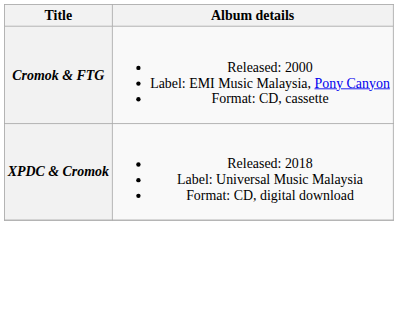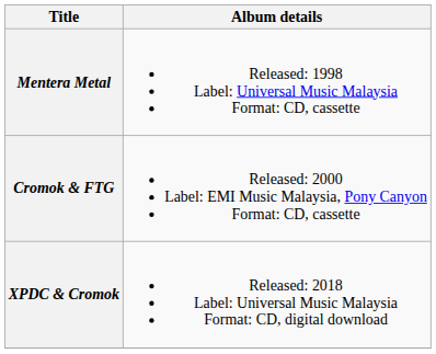 <table class="wikitable plainrowheaders" style="text-align:center;">
 <tr>
 <th scope="col">Title</th>
 <th scope="col">Album details</th>
+</tr>
+<tr>
+<th scope="row"><em>Mentera Metal</em></th>
+<td><br><ul><li>Released: 1998</li><li>Label: <a href='#'>Universal Music Malaysia</a></li><li>Format: CD, cassette</li></ul></td>
 </tr>
 <tr>
 <th scope="row"><em>Cromok & FTG</em></th>
 <td><br><ul><li>Released: 2000</li><li>Label: EMI Music Malaysia, <a href='#'>Pony Canyon</a></li><li>Format: CD, cassette</li></ul></td>
 </tr>
 <tr>
 <th scope="row"><em>XPDC & Cromok</em></th>
 <td><br><ul><li>Released: 2018</li><li>Label: Universal Music Malaysia</li><li>Format: CD, digital download</li></ul></td>
 </tr>
 <tr>
 </tr>
 </table>
